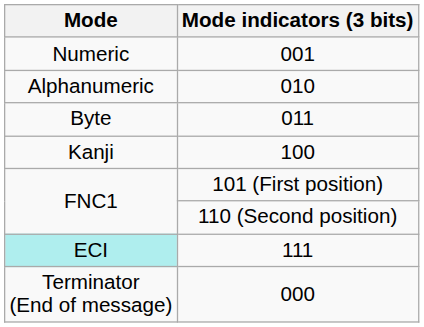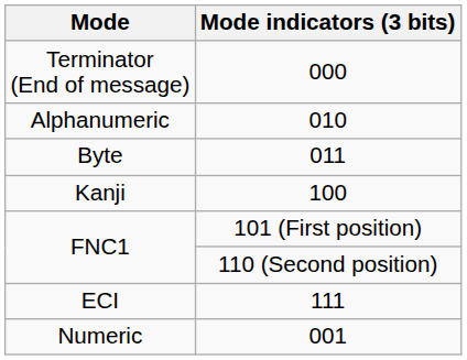 <table class="wikitable" border="1" style="text-align:center">
 <tr>
 <th>Mode</th>
 <th>Mode indicators (3 bits)</th>
 </tr>
 <tr>
-<td>Numeric</td>
-<td>001</td>
+<td>Terminator<br>(End of message)</td>
+<td>000</td>
 </tr>
 <tr>
 <td>Alphanumeric</td>
 <td>010</td>
 </tr>
 <tr>
 <td>Byte</td>
 <td>011</td>
 </tr>
 <tr>
 <td>Kanji</td>
 <td>100</td>
 </tr>
 <tr>
 <td rowspan = 2>FNC1</td>
 <td>101 (First position)</td>
 </tr>
 <tr>
 <td>110 (Second position)</td>
 </tr>
 <tr>
-<td style="background: paleturquoise;">ECI</td>
+<td>ECI</td>
 <td>111</td>
 </tr>
 <tr>
-<td>Terminator<br>(End of message)</td>
-<td>000</td>
+<td>Numeric</td>
+<td>001</td>
 </tr>
 </table>
